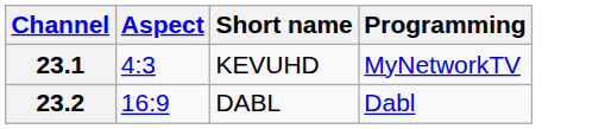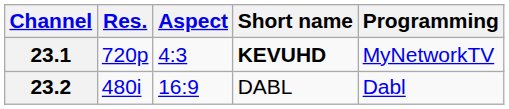 <table class="wikitable">
 <tr>
 <th scope = "col"><a href='#'>Channel</a></th>
+<th scope = "col"><a href='#'>Res.</a></th>
 <th scope = "col"><a href='#'>Aspect</a></th>
 <th scope = "col">Short name</th>
 <th scope = "col">Programming</th>
 </tr>
 <tr>
 <th scope = "row">23.1</th>
+<td><a href='#'>720p</a></td>
 <td><a href='#'>4:3</a></td>
-<td>KEVUHD</td>
+<td><strong>KEVUHD</strong></td>
 <td><a href='#'>MyNetworkTV</a></td>
 </tr>
 <tr>
 <th scope = "row">23.2</th>
+<td><a href='#'>480i</a></td>
 <td><a href='#'>16:9</a></td>
 <td>DABL</td>
 <td><a href='#'>Dabl</a></td>
 </tr>
 </table>
